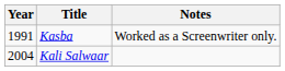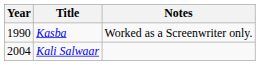 <table class="wikitable">
 <tr>
 <th>Year</th>
 <th>Title</th>
 <th>Notes</th>
 </tr>
 <tr>
-<td>1991</td>
+<td>1990</td>
 <td><em><a href='#'>Kasba</a></em></td>
 <td>Worked as a Screenwriter only.</td>
 </tr>
 <tr>
 <td>2004</td>
 <td><em><a href='#'>Kali Salwaar</a></em></td>
 <td></td>
 </tr>
 </table>
